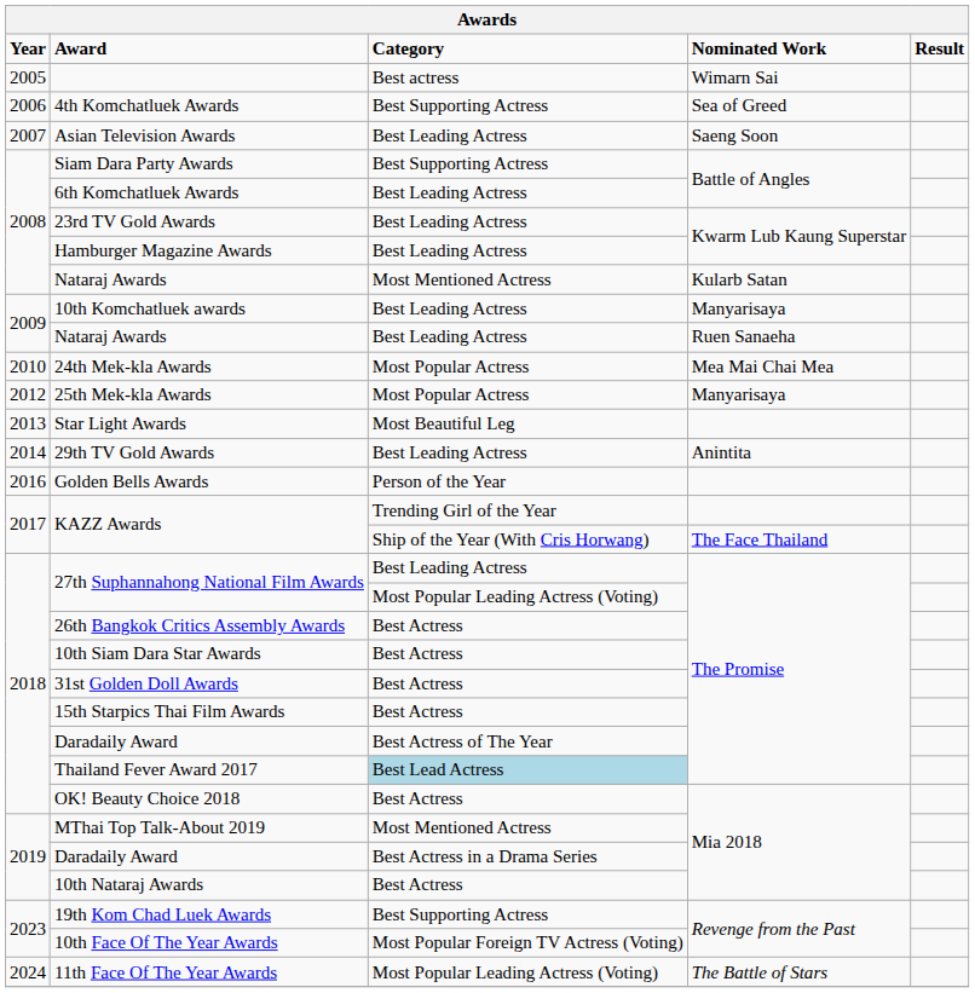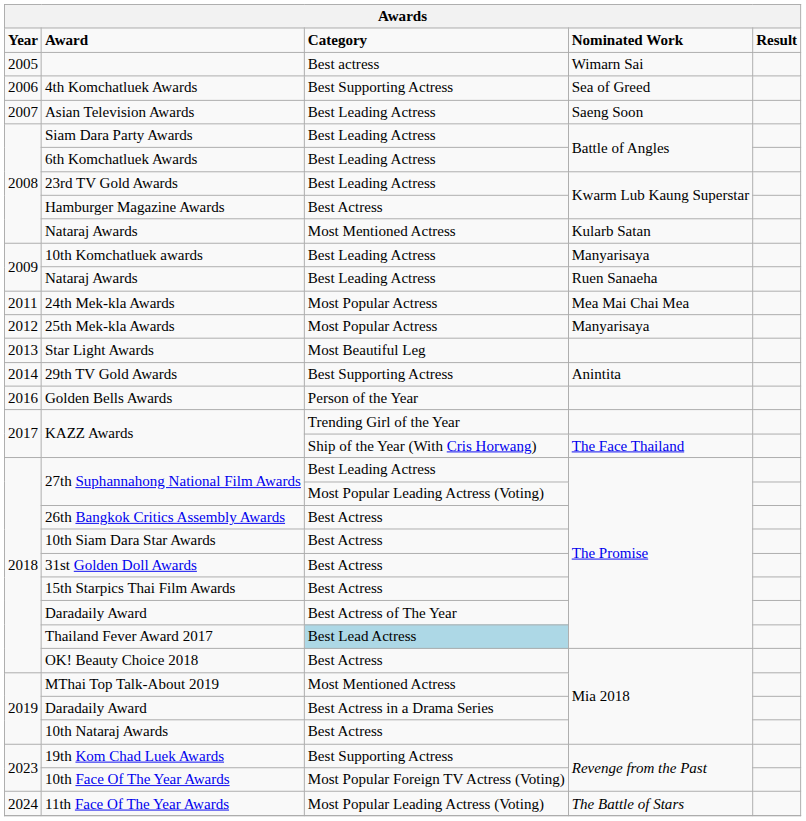 <table class="wikitable">
 <tr>
 <th colspan="5">Awards</th>
 </tr>
 <tr>
 <td><strong>Year</strong></td>
 <td><strong>Award</strong></td>
 <td><strong>Category</strong></td>
 <td><strong>Nominated Work</strong></td>
 <td><strong>Result</strong></td>
 </tr>
 <tr>
 <td>2005</td>
 <td></td>
 <td>Best actress</td>
 <td>Wimarn Sai</td>
 <td></td>
 </tr>
 <tr>
 <td>2006</td>
 <td>4th Komchatluek Awards</td>
 <td>Best Supporting Actress</td>
 <td>Sea of Greed</td>
 <td></td>
 </tr>
 <tr>
 <td>2007</td>
 <td>Asian Television Awards</td>
 <td>Best Leading Actress</td>
 <td>Saeng Soon</td>
 <td></td>
 </tr>
 <tr>
 <td rowspan="5">2008</td>
 <td>Siam Dara Party Awards</td>
-<td>Best Supporting Actress</td>
+<td>Best Leading Actress</td>
 <td rowspan="2">Battle of Angles</td>
 <td></td>
 </tr>
 <tr>
 <td>6th Komchatluek Awards</td>
 <td>Best Leading Actress</td>
 <td></td>
 </tr>
 <tr>
 <td>23rd TV Gold Awards</td>
 <td>Best Leading Actress</td>
 <td rowspan="2">Kwarm Lub Kaung Superstar</td>
 <td></td>
 </tr>
 <tr>
 <td>Hamburger Magazine Awards</td>
-<td>Best Leading Actress</td>
+<td>Best Actress</td>
 <td></td>
 </tr>
 <tr>
 <td>Nataraj Awards</td>
 <td>Most Mentioned Actress</td>
 <td>Kularb Satan</td>
 <td></td>
 </tr>
 <tr>
 <td rowspan="2">2009</td>
 <td>10th Komchatluek awards</td>
 <td>Best Leading Actress</td>
 <td>Manyarisaya</td>
 <td></td>
 </tr>
 <tr>
 <td>Nataraj Awards</td>
 <td>Best Leading Actress</td>
 <td>Ruen Sanaeha</td>
 <td></td>
 </tr>
 <tr>
-<td>2010</td>
+<td>2011</td>
 <td>24th Mek-kla Awards</td>
 <td>Most Popular Actress</td>
 <td>Mea Mai Chai Mea</td>
 <td></td>
 </tr>
 <tr>
 <td>2012</td>
 <td>25th Mek-kla Awards</td>
 <td>Most Popular Actress</td>
 <td>Manyarisaya</td>
 <td></td>
 </tr>
 <tr>
 <td>2013</td>
 <td>Star Light Awards</td>
 <td>Most Beautiful Leg</td>
 <td></td>
 <td></td>
 </tr>
 <tr>
 <td>2014</td>
 <td>29th TV Gold Awards</td>
-<td>Best Leading Actress</td>
+<td>Best Supporting Actress</td>
 <td>Anintita</td>
 <td></td>
 </tr>
 <tr>
 <td>2016</td>
 <td>Golden Bells Awards</td>
 <td>Person of the Year</td>
 <td></td>
 <td></td>
 </tr>
 <tr>
 <td rowspan="2">2017</td>
 <td rowspan="2">KAZZ Awards</td>
 <td>Trending Girl of the Year</td>
 <td></td>
 <td></td>
 </tr>
 <tr>
 <td>Ship of the Year (With <a href='#'>Cris Horwang</a>)</td>
 <td><a href='#'>The Face Thailand</a></td>
 <td></td>
 </tr>
 <tr>
 <td rowspan="9">2018</td>
 <td rowspan="2">27th <a href='#'>Suphannahong National Film Awards</a></td>
 <td>Best Leading Actress</td>
 <td rowspan="8"><a href='#'>The Promise</a></td>
 <td></td>
 </tr>
 <tr>
 <td>Most Popular Leading Actress (Voting)</td>
 <td></td>
 </tr>
 <tr>
 <td>26th <a href='#'>Bangkok Critics Assembly Awards</a></td>
 <td>Best Actress</td>
 <td></td>
 </tr>
 <tr>
 <td>10th Siam Dara Star Awards</td>
 <td>Best Actress</td>
 <td></td>
 </tr>
 <tr>
 <td>31st <a href='#'>Golden Doll Awards</a></td>
 <td>Best Actress</td>
 <td></td>
 </tr>
 <tr>
 <td>15th Starpics Thai Film Awards</td>
 <td>Best Actress</td>
 <td></td>
 </tr>
 <tr>
 <td>Daradaily Award</td>
 <td>Best Actress of The Year</td>
 <td></td>
 </tr>
 <tr>
 <td>Thailand Fever Award 2017</td>
 <td style="background: lightblue;">Best Lead Actress</td>
 <td></td>
 </tr>
 <tr>
 <td>OK! Beauty Choice 2018</td>
 <td>Best Actress</td>
 <td rowspan="4">Mia 2018</td>
 <td></td>
 </tr>
 <tr>
 <td rowspan="3">2019</td>
 <td>MThai Top Talk-About 2019</td>
 <td>Most Mentioned Actress</td>
 <td></td>
 </tr>
 <tr>
 <td>Daradaily Award</td>
 <td>Best Actress in a Drama Series</td>
 <td></td>
 </tr>
 <tr>
 <td>10th Nataraj Awards</td>
 <td>Best Actress</td>
 <td></td>
 </tr>
 <tr>
 <td rowspan="2">2023</td>
 <td>19th <a href='#'>Kom Chad Luek Awards</a></td>
 <td>Best Supporting Actress</td>
 <td rowspan="2"><em>Revenge from the Past</em></td>
 <td></td>
 </tr>
 <tr>
 <td>10th <a href='#'>Face Of The Year Awards</a></td>
 <td>Most Popular Foreign TV Actress (Voting)</td>
 <td></td>
 </tr>
 <tr>
 <td rowspan="1">2024</td>
 <td>11th <a href='#'>Face Of The Year Awards</a></td>
 <td>Most Popular Leading Actress (Voting)</td>
 <td rowspan="1"><em>The Battle of Stars</em></td>
 <td></td>
 </tr>
 <tr>
 </tr>
 </table>
